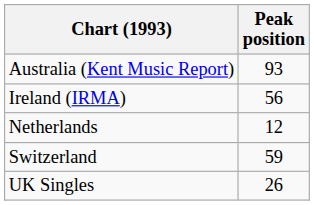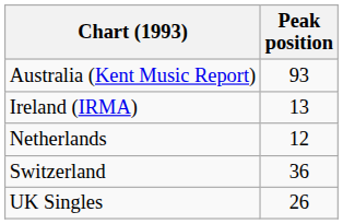 <table class="wikitable sortable">
 <tr>
 <th>Chart (1993)</th>
 <th>Peak<br>position</th>
 </tr>
 <tr>
 <td>Australia (<a href='#'>Kent Music Report</a>)</td>
 <td style="text-align:center;">93</td>
 </tr>
 <tr>
 <td>Ireland (<a href='#'>IRMA</a>)</td>
-<td style="text-align:center;">56</td>
+<td style="text-align:center;">13</td>
 </tr>
 <tr>
 <td>Netherlands</td>
 <td style="text-align:center;">12</td>
 </tr>
 <tr>
 <td>Switzerland</td>
-<td style="text-align:center;">59</td>
+<td style="text-align:center;">36</td>
 </tr>
 <tr>
 <td>UK Singles</td>
 <td style="text-align:center;">26</td>
 </tr>
 </table>
